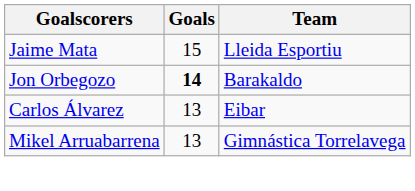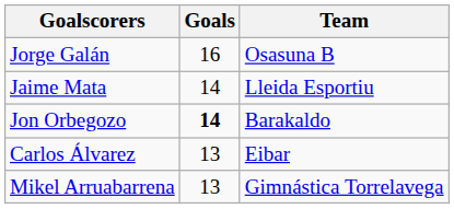 <table class="wikitable sortable">
 <tr>
 <th>Goalscorers</th>
 <th>Goals</th>
 <th>Team</th>
 </tr>
 <tr>
+<td> <a href='#'>Jorge Galán</a></td>
+<td align=center>16</td>
+<td><a href='#'>Osasuna B</a></td>
+</tr>
+<tr>
 <td> <a href='#'>Jaime Mata</a></td>
-<td align=center>15</td>
+<td align=center>14</td>
 <td><a href='#'>Lleida Esportiu</a></td>
 </tr>
 <tr>
 <td> <a href='#'>Jon Orbegozo</a></td>
 <td align=center><strong>14</strong></td>
 <td><a href='#'>Barakaldo</a></td>
 </tr>
 <tr>
 <td> <a href='#'>Carlos Álvarez</a></td>
 <td align=center>13</td>
 <td><a href='#'>Eibar</a></td>
 </tr>
 <tr>
 <td> <a href='#'>Mikel Arruabarrena</a></td>
 <td align=center>13</td>
 <td><a href='#'>Gimnástica Torrelavega</a></td>
 </tr>
 </table>
